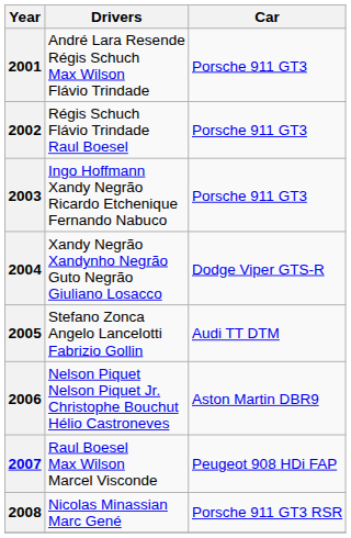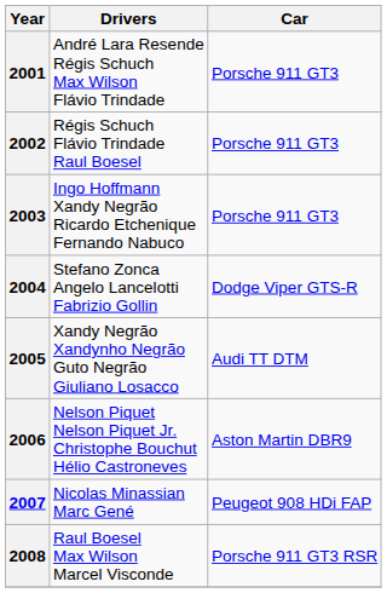 <table class="wikitable" style="font-size: 95%;">
 <tr>
 <th>Year</th>
 <th>Drivers</th>
 <th>Car</th>
 </tr>
 <tr>
 <th>2001</th>
 <td> André Lara Resende<br>  Régis Schuch<br>  <a href='#'>Max Wilson</a><br>  Flávio Trindade</td>
 <td><a href='#'>Porsche 911 GT3</a></td>
 </tr>
 <tr>
 <th>2002</th>
 <td> Régis Schuch<br>  Flávio Trindade<br>  <a href='#'>Raul Boesel</a></td>
 <td><a href='#'>Porsche 911 GT3</a></td>
 </tr>
 <tr>
 <th>2003</th>
 <td> <a href='#'>Ingo Hoffmann</a><br>  Xandy Negrão<br>  Ricardo Etchenique<br>  Fernando Nabuco</td>
 <td><a href='#'>Porsche 911 GT3</a></td>
 </tr>
 <tr>
 <th>2004</th>
-<td> Xandy Negrão<br>  <a href='#'>Xandynho Negrão</a><br>  Guto Negrão<br>  <a href='#'>Giuliano Losacco</a></td>
+<td> Stefano Zonca<br>  Angelo Lancelotti<br>  <a href='#'>Fabrizio Gollin</a></td>
 <td><a href='#'>Dodge Viper GTS-R</a></td>
 </tr>
 <tr>
 <th>2005</th>
-<td> Stefano Zonca<br>  Angelo Lancelotti<br>  <a href='#'>Fabrizio Gollin</a></td>
+<td> Xandy Negrão<br>  <a href='#'>Xandynho Negrão</a><br>  Guto Negrão<br>  <a href='#'>Giuliano Losacco</a></td>
 <td><a href='#'>Audi TT DTM</a></td>
 </tr>
 <tr>
 <th>2006</th>
 <td> <a href='#'>Nelson Piquet</a><br>  <a href='#'>Nelson Piquet Jr.</a><br>  <a href='#'>Christophe Bouchut</a><br>  <a href='#'>Hélio Castroneves</a></td>
 <td><a href='#'>Aston Martin DBR9</a></td>
 </tr>
 <tr>
 <th><a href='#'>2007</a></th>
-<td> <a href='#'>Raul Boesel</a><br>  <a href='#'>Max Wilson</a><br>  Marcel Visconde</td>
+<td> <a href='#'>Nicolas Minassian</a><br> <a href='#'>Marc Gené</a></td>
 <td><a href='#'>Peugeot 908 HDi FAP</a></td>
 </tr>
 <tr>
 <th>2008</th>
-<td> <a href='#'>Nicolas Minassian</a><br> <a href='#'>Marc Gené</a></td>
+<td> <a href='#'>Raul Boesel</a><br>  <a href='#'>Max Wilson</a><br>  Marcel Visconde</td>
 <td><a href='#'>Porsche 911 GT3 RSR</a></td>
 </tr>
 <tr>
 </tr>
 </table>
